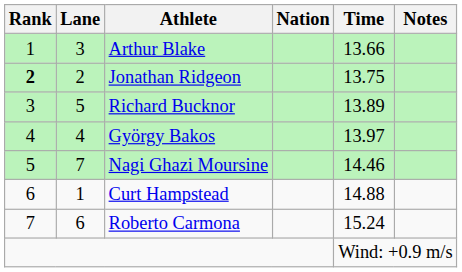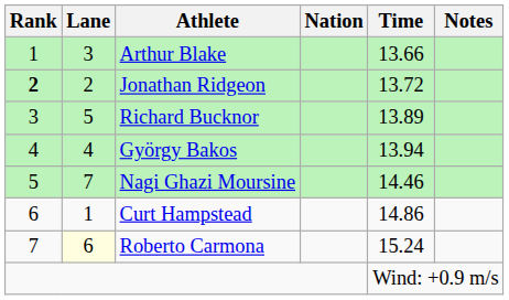 <table class="wikitable sortable" style="text-align:center">
 <tr>
 <th>Rank</th>
 <th>Lane</th>
 <th>Athlete</th>
 <th>Nation</th>
 <th>Time</th>
 <th>Notes</th>
 </tr>
 <tr bgcolor=bbf3bb>
 <td>1</td>
 <td>3</td>
 <td align="left"><a href='#'>Arthur Blake</a></td>
 <td align=left></td>
 <td>13.66</td>
 <td></td>
 </tr>
 <tr bgcolor=bbf3bb>
 <td><strong>2</strong></td>
 <td>2</td>
 <td align="left"><a href='#'>Jonathan Ridgeon</a></td>
 <td align=left></td>
-<td>13.75</td>
+<td>13.72</td>
 <td></td>
 </tr>
 <tr bgcolor=bbf3bb>
 <td>3</td>
 <td>5</td>
 <td align="left"><a href='#'>Richard Bucknor</a></td>
 <td align=left></td>
 <td>13.89</td>
 <td></td>
 </tr>
 <tr bgcolor=bbf3bb>
 <td>4</td>
 <td>4</td>
 <td align="left"><a href='#'>György Bakos</a></td>
 <td align=left></td>
-<td>13.97</td>
+<td>13.94</td>
 <td></td>
 </tr>
 <tr bgcolor=bbf3bb>
 <td>5</td>
 <td>7</td>
 <td align="left"><a href='#'>Nagi Ghazi Moursine</a></td>
 <td align=left></td>
 <td>14.46</td>
 <td></td>
 </tr>
 <tr>
 <td>6</td>
 <td>1</td>
 <td align="left"><a href='#'>Curt Hampstead</a></td>
 <td align=left></td>
-<td>14.88</td>
+<td>14.86</td>
 <td></td>
 </tr>
 <tr>
 <td>7</td>
-<td>6</td>
+<td style="background: lightyellow;">6</td>
 <td align="left"><a href='#'>Roberto Carmona</a></td>
 <td align=left></td>
 <td>15.24</td>
 <td></td>
 </tr>
 <tr class="sortbottom">
 <td colspan=4></td>
 <td colspan="2" style="text-align:left;">Wind: +0.9 m/s</td>
 </tr>
 </table>
